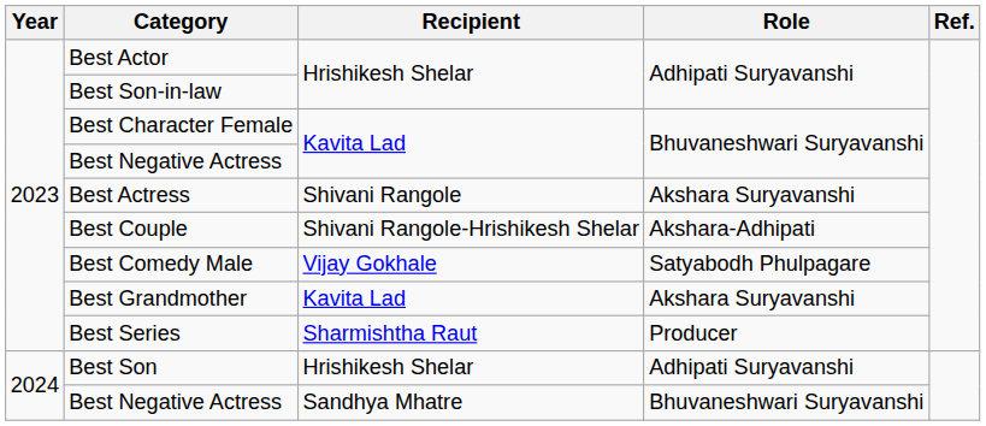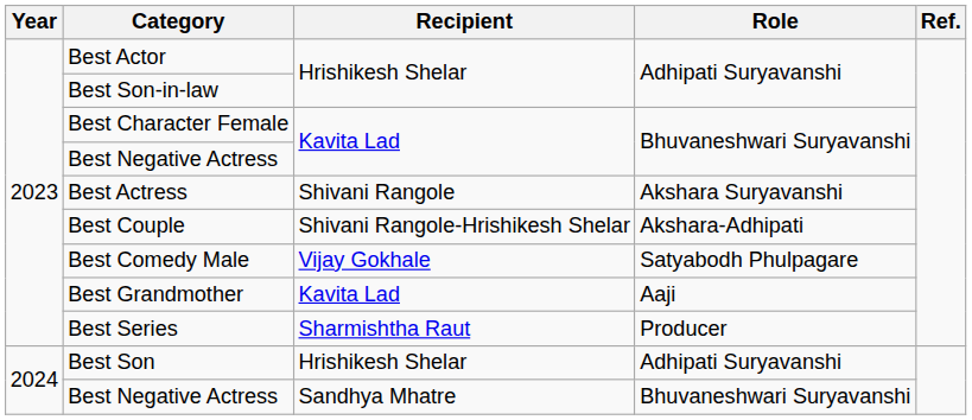 <table class="wikitable">
 <tr>
 <th>Year</th>
 <th>Category</th>
 <th>Recipient</th>
 <th>Role</th>
 <th>Ref.</th>
 </tr>
 <tr>
 <td rowspan="9">2023</td>
 <td>Best Actor</td>
 <td rowspan="2">Hrishikesh Shelar</td>
 <td rowspan="2">Adhipati Suryavanshi</td>
 <td rowspan="9"></td>
 </tr>
 <tr>
 <td>Best Son-in-law</td>
 </tr>
 <tr>
 <td>Best Character Female</td>
 <td rowspan="2"><a href='#'>Kavita Lad</a></td>
 <td rowspan="2">Bhuvaneshwari Suryavanshi</td>
 </tr>
 <tr>
 <td>Best Negative Actress</td>
 </tr>
 <tr>
 <td>Best Actress</td>
 <td>Shivani Rangole</td>
 <td>Akshara Suryavanshi</td>
 </tr>
 <tr>
 <td>Best Couple</td>
 <td>Shivani Rangole-Hrishikesh Shelar</td>
 <td>Akshara-Adhipati</td>
 </tr>
 <tr>
 <td>Best Comedy Male</td>
 <td><a href='#'>Vijay Gokhale</a></td>
 <td>Satyabodh Phulpagare</td>
 </tr>
 <tr>
 <td>Best Grandmother</td>
 <td><a href='#'>Kavita Lad</a></td>
-<td>Akshara Suryavanshi</td>
+<td>Aaji</td>
 </tr>
 <tr>
 <td>Best Series</td>
 <td><a href='#'>Sharmishtha Raut</a></td>
 <td>Producer</td>
 </tr>
 <tr>
 <td rowspan="2">2024</td>
 <td>Best Son</td>
 <td>Hrishikesh Shelar</td>
 <td>Adhipati Suryavanshi</td>
 <td rowspan="2"></td>
 </tr>
 <tr>
 <td>Best Negative Actress</td>
 <td>Sandhya Mhatre</td>
 <td>Bhuvaneshwari Suryavanshi</td>
 </tr>
 </table>
